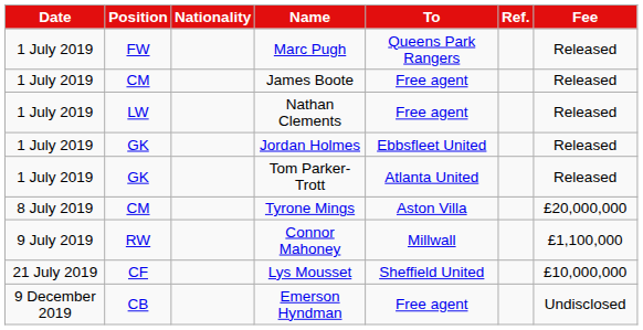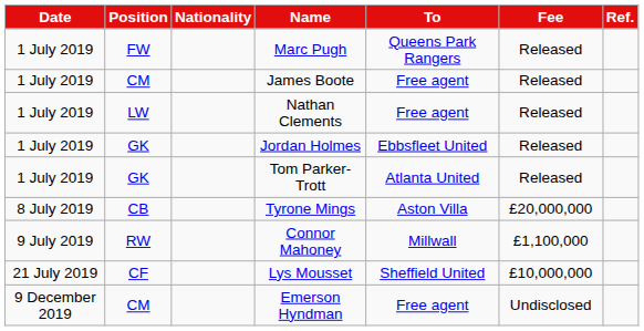 <table class="wikitable"  style="text-align:center; font-size:90%; ">
 <tr>
 <th style="background:#e20e0e; color:#ffffff; width:120px;">Date</th>
 <th style="background:#e20e0e; color:#ffffff; width:50px;">Position</th>
 <th style="background:#e20e0e; color:#ffffff; width:50px;">Nationality</th>
 <th style="background:#e20e0e; color:#ffffff; width:150px;">Name</th>
 <th style="background:#e20e0e; color:#ffffff; width:200px;">To</th>
+<th style="background:#e20e0e; color:#ffffff; width:110px;">Fee</th>
 <th style="background:#e20e0e; color:#ffffff; width:25px;">Ref.</th>
-<th style="background:#e20e0e; color:#ffffff; width:110px;">Fee</th>
 </tr>
 <tr>
 <td>1 July 2019</td>
 <td><a href='#'>FW</a></td>
 <td></td>
 <td><a href='#'>Marc Pugh</a></td>
 <td> <a href='#'>Queens Park Rangers</a></td>
+<td>Released</td>
 <td></td>
-<td>Released</td>
 </tr>
 <tr>
 <td>1 July 2019</td>
 <td><a href='#'>CM</a></td>
 <td></td>
 <td>James Boote</td>
 <td> <a href='#'>Free agent</a></td>
+<td>Released</td>
 <td></td>
-<td>Released</td>
 </tr>
 <tr>
 <td>1 July 2019</td>
 <td><a href='#'>LW</a></td>
 <td></td>
 <td>Nathan Clements</td>
 <td> <a href='#'>Free agent</a></td>
+<td>Released</td>
 <td></td>
-<td>Released</td>
 </tr>
 <tr>
 <td>1 July 2019</td>
 <td><a href='#'>GK</a></td>
 <td></td>
 <td><a href='#'>Jordan Holmes</a></td>
 <td> <a href='#'>Ebbsfleet United</a></td>
+<td>Released</td>
 <td></td>
-<td>Released</td>
 </tr>
 <tr>
 <td>1 July 2019</td>
 <td><a href='#'>GK</a></td>
 <td></td>
 <td>Tom Parker-Trott</td>
 <td> <a href='#'>Atlanta United</a></td>
+<td>Released</td>
 <td></td>
-<td>Released</td>
 </tr>
 <tr>
 <td>8 July 2019</td>
-<td><a href='#'>CM</a></td>
+<td><a href='#'>CB</a></td>
 <td></td>
 <td><a href='#'>Tyrone Mings</a></td>
 <td> <a href='#'>Aston Villa</a></td>
+<td>£20,000,000</td>
 <td></td>
-<td>£20,000,000</td>
 </tr>
 <tr>
 <td>9 July 2019</td>
 <td><a href='#'>RW</a></td>
 <td></td>
 <td><a href='#'>Connor Mahoney</a></td>
 <td> <a href='#'>Millwall</a></td>
+<td>£1,100,000</td>
 <td></td>
-<td>£1,100,000</td>
 </tr>
 <tr>
 <td>21 July 2019</td>
 <td><a href='#'>CF</a></td>
 <td></td>
 <td><a href='#'>Lys Mousset</a></td>
 <td> <a href='#'>Sheffield United</a></td>
+<td>£10,000,000</td>
 <td></td>
-<td>£10,000,000</td>
 </tr>
 <tr>
 <td>9 December 2019</td>
-<td><a href='#'>CB</a></td>
+<td><a href='#'>CM</a></td>
 <td></td>
 <td><a href='#'>Emerson Hyndman</a></td>
 <td> <a href='#'>Free agent</a></td>
+<td>Undisclosed</td>
 <td></td>
-<td>Undisclosed</td>
 </tr>
 </table>
